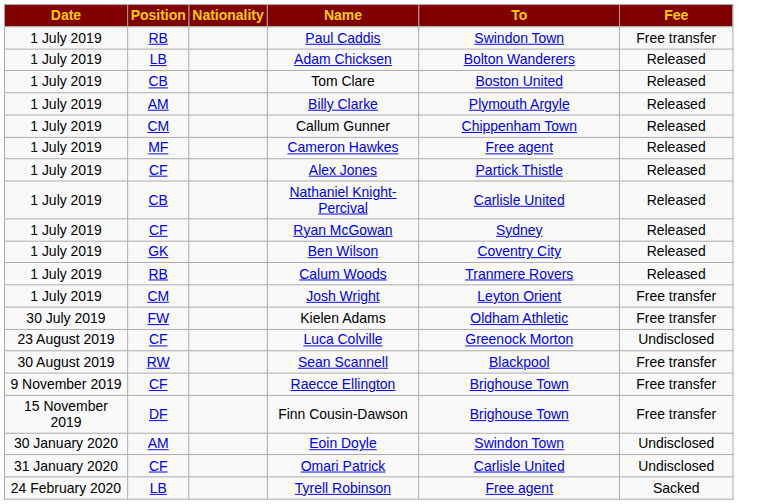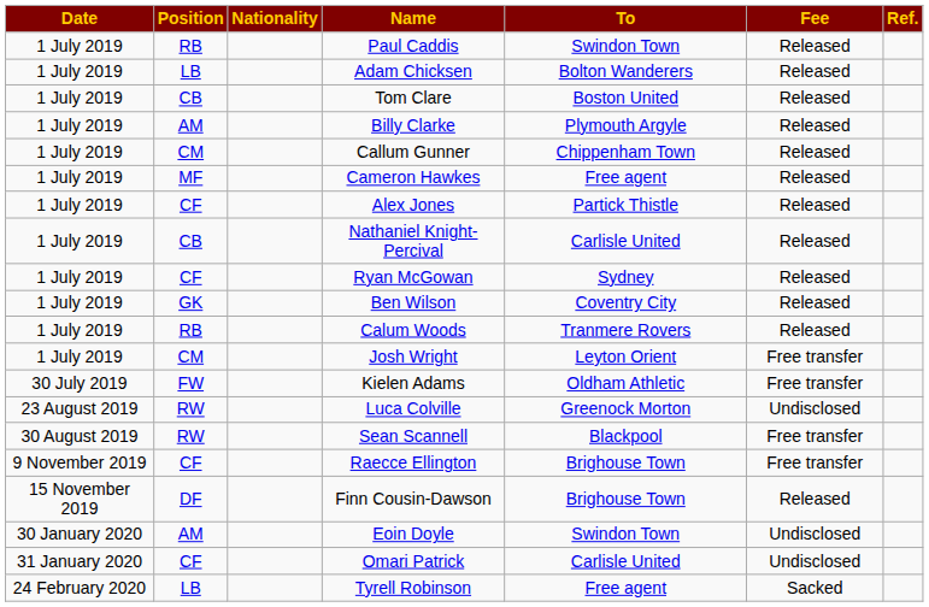 <table class="wikitable"  style="text-align:center; font-size:90%; ">
 <tr>
 <th style="background:#800000; color:#FFCC00; width:120px;">Date</th>
 <th style="background:#800000; color:#FFCC00; width:50px;">Position</th>
 <th style="background:#800000; color:#FFCC00; width:50px;">Nationality</th>
 <th style="background:#800000; color:#FFCC00; width:150px;">Name</th>
 <th style="background:#800000; color:#FFCC00; width:200px;">To</th>
 <th style="background:#800000; color:#FFCC00; width:110px;">Fee</th>
+<th style="background:#800000; color:#FFCC00; width:25px;">Ref.</th>
 </tr>
 <tr>
 <td>1 July 2019</td>
 <td><a href='#'>RB</a></td>
 <td></td>
 <td><a href='#'>Paul Caddis</a></td>
 <td> <a href='#'>Swindon Town</a></td>
-<td>Free transfer</td>
+<td>Released</td>
+<td></td>
 </tr>
 <tr>
 <td>1 July 2019</td>
 <td><a href='#'>LB</a></td>
 <td></td>
 <td><a href='#'>Adam Chicksen</a></td>
 <td> <a href='#'>Bolton Wanderers</a></td>
 <td>Released</td>
+<td></td>
 </tr>
 <tr>
 <td>1 July 2019</td>
 <td><a href='#'>CB</a></td>
 <td></td>
 <td>Tom Clare</td>
 <td> <a href='#'>Boston United</a></td>
 <td>Released</td>
+<td></td>
 </tr>
 <tr>
 <td>1 July 2019</td>
 <td><a href='#'>AM</a></td>
 <td></td>
 <td><a href='#'>Billy Clarke</a></td>
 <td> <a href='#'>Plymouth Argyle</a></td>
 <td>Released</td>
+<td></td>
 </tr>
 <tr>
 <td>1 July 2019</td>
 <td><a href='#'>CM</a></td>
 <td></td>
 <td>Callum Gunner</td>
 <td> <a href='#'>Chippenham Town</a></td>
 <td>Released</td>
+<td></td>
 </tr>
 <tr>
 <td>1 July 2019</td>
 <td><a href='#'>MF</a></td>
 <td></td>
 <td><a href='#'>Cameron Hawkes</a></td>
 <td> <a href='#'>Free agent</a></td>
 <td>Released</td>
+<td></td>
 </tr>
 <tr>
 <td>1 July 2019</td>
 <td><a href='#'>CF</a></td>
 <td></td>
 <td><a href='#'>Alex Jones</a></td>
 <td> <a href='#'>Partick Thistle</a></td>
 <td>Released</td>
+<td></td>
 </tr>
 <tr>
 <td>1 July 2019</td>
 <td><a href='#'>CB</a></td>
 <td></td>
 <td><a href='#'>Nathaniel Knight-Percival</a></td>
 <td> <a href='#'>Carlisle United</a></td>
 <td>Released</td>
+<td></td>
 </tr>
 <tr>
 <td>1 July 2019</td>
 <td><a href='#'>CF</a></td>
 <td></td>
 <td><a href='#'>Ryan McGowan</a></td>
 <td> <a href='#'>Sydney</a></td>
 <td>Released</td>
+<td></td>
 </tr>
 <tr>
 <td>1 July 2019</td>
 <td><a href='#'>GK</a></td>
 <td></td>
 <td><a href='#'>Ben Wilson</a></td>
 <td> <a href='#'>Coventry City</a></td>
 <td>Released</td>
+<td></td>
 </tr>
 <tr>
 <td>1 July 2019</td>
 <td><a href='#'>RB</a></td>
 <td></td>
 <td><a href='#'>Calum Woods</a></td>
 <td> <a href='#'>Tranmere Rovers</a></td>
 <td>Released</td>
+<td></td>
 </tr>
 <tr>
 <td>1 July 2019</td>
 <td><a href='#'>CM</a></td>
 <td></td>
 <td><a href='#'>Josh Wright</a></td>
 <td> <a href='#'>Leyton Orient</a></td>
 <td>Free transfer</td>
+<td></td>
 </tr>
 <tr>
 <td>30 July 2019</td>
 <td><a href='#'>FW</a></td>
 <td></td>
 <td>Kielen Adams</td>
 <td> <a href='#'>Oldham Athletic</a></td>
 <td>Free transfer</td>
+<td></td>
 </tr>
 <tr>
 <td>23 August 2019</td>
-<td><a href='#'>CF</a></td>
+<td><a href='#'>RW</a></td>
 <td></td>
 <td><a href='#'>Luca Colville</a></td>
 <td> <a href='#'>Greenock Morton</a></td>
 <td>Undisclosed</td>
+<td></td>
 </tr>
 <tr>
 <td>30 August 2019</td>
 <td><a href='#'>RW</a></td>
 <td></td>
 <td><a href='#'>Sean Scannell</a></td>
 <td> <a href='#'>Blackpool</a></td>
 <td>Free transfer</td>
+<td></td>
 </tr>
 <tr>
 <td>9 November 2019</td>
 <td><a href='#'>CF</a></td>
 <td></td>
 <td><a href='#'>Raecce Ellington</a></td>
 <td> <a href='#'>Brighouse Town</a></td>
 <td>Free transfer</td>
+<td></td>
 </tr>
 <tr>
 <td>15 November 2019</td>
 <td><a href='#'>DF</a></td>
 <td></td>
 <td>Finn Cousin-Dawson</td>
 <td> <a href='#'>Brighouse Town</a></td>
-<td>Free transfer</td>
+<td>Released</td>
+<td></td>
 </tr>
 <tr>
 <td>30 January 2020</td>
 <td><a href='#'>AM</a></td>
 <td></td>
 <td><a href='#'>Eoin Doyle</a></td>
 <td> <a href='#'>Swindon Town</a></td>
 <td>Undisclosed</td>
+<td></td>
 </tr>
 <tr>
 <td>31 January 2020</td>
 <td><a href='#'>CF</a></td>
 <td></td>
 <td><a href='#'>Omari Patrick</a></td>
 <td> <a href='#'>Carlisle United</a></td>
 <td>Undisclosed</td>
+<td></td>
 </tr>
 <tr>
 <td>24 February 2020</td>
 <td><a href='#'>LB</a></td>
 <td></td>
 <td><a href='#'>Tyrell Robinson</a></td>
 <td> <a href='#'>Free agent</a></td>
 <td>Sacked</td>
+<td></td>
 </tr>
 </table>
